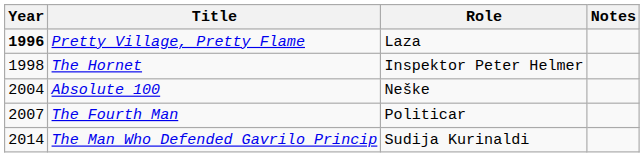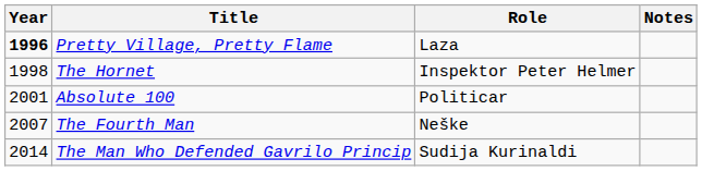 <table class="wikitable sortable">
 <tr>
 <th>Year</th>
 <th>Title</th>
 <th>Role</th>
 <th class="unsortable">Notes</th>
 </tr>
 <tr>
 <td><strong>1996</strong></td>
 <td><em><a href='#'>Pretty Village, Pretty Flame</a></em></td>
 <td>Laza</td>
 <td></td>
 </tr>
 <tr>
 <td>1998</td>
 <td><em><a href='#'>The Hornet</a></em></td>
 <td>Inspektor Peter Helmer</td>
 <td></td>
 </tr>
 <tr>
-<td>2004</td>
+<td>2001</td>
 <td><em><a href='#'>Absolute 100</a></em></td>
-<td>Neške</td>
+<td>Politicar</td>
 <td></td>
 </tr>
 <tr>
 <td>2007</td>
 <td><em><a href='#'>The Fourth Man</a></em></td>
-<td>Politicar</td>
+<td>Neške</td>
 <td></td>
 </tr>
 <tr>
 <td>2014</td>
 <td><em><a href='#'>The Man Who Defended Gavrilo Princip</a></em></td>
 <td>Sudija Kurinaldi</td>
 <td></td>
 </tr>
 </table>
